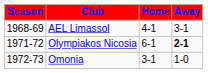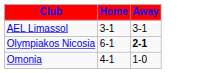 <table class="wikitable">
 <tr>
-<th style="color:blue; background:red;">Season</th>
 <th style="color:blue; background:red;">Club</th>
 <th style="color:blue; background:red;">Home</th>
 <th style="color:blue; background:red;">Away</th>
 </tr>
 <tr>
-<td>1968-69</td>
 <td> <a href='#'>AEL Limassol</a></td>
-<td>4-1</td>
+<td>3-1</td>
 <td>3-1</td>
 </tr>
 <tr>
-<td>1971-72</td>
 <td> <a href='#'>Olympiakos Nicosia</a></td>
 <td>6-1</td>
 <td><strong>2-1</strong></td>
 </tr>
 <tr>
-<td>1972-73</td>
 <td> <a href='#'>Omonia</a></td>
-<td>3-1</td>
+<td>4-1</td>
 <td>1-0</td>
 </tr>
 </table>
